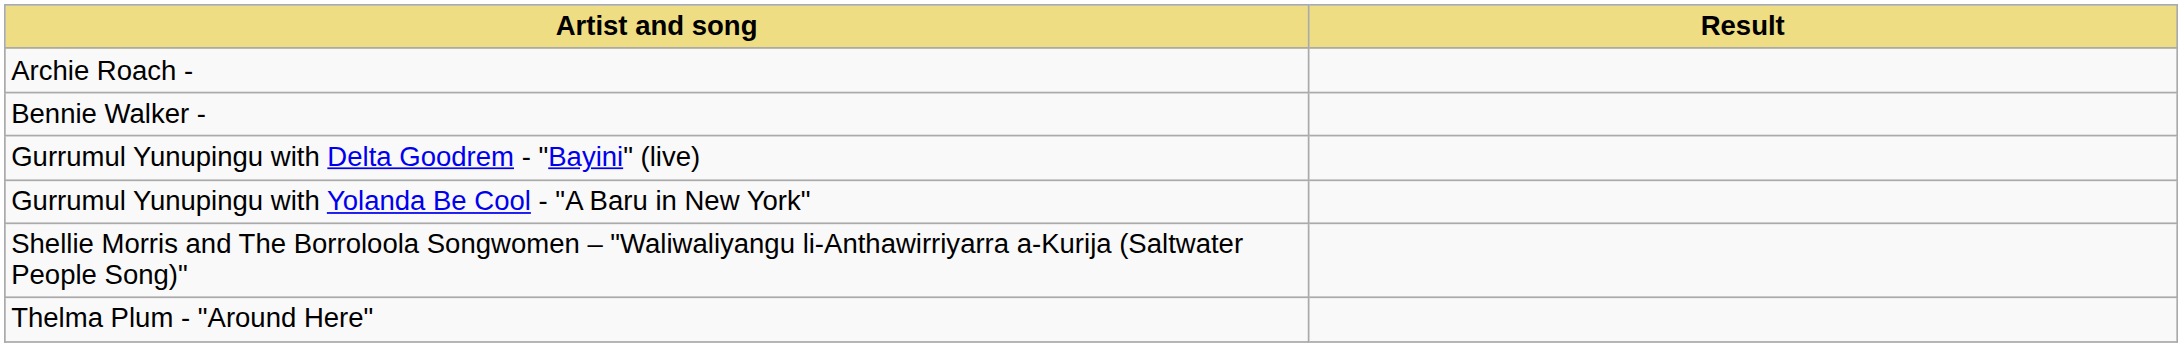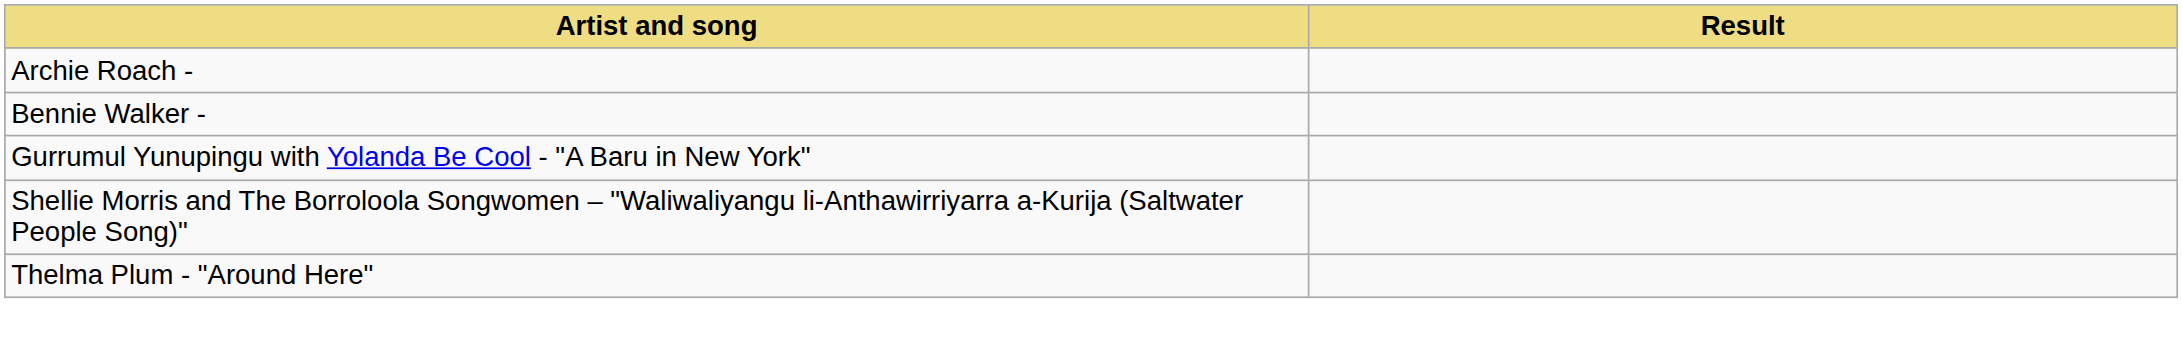 <table class="wikitable" width=100%>
 <tr>
 <th style="width:15%;background:#EEDD82;">Artist and song</th>
 <th style="width:10%;background:#EEDD82;">Result</th>
 </tr>
 <tr>
 <td>Archie Roach -</td>
 <td></td>
 </tr>
 <tr>
 <td>Bennie Walker -</td>
-<td></td>
-</tr>
-<tr>
-<td>Gurrumul Yunupingu with <a href='#'>Delta Goodrem</a> - "<a href='#'>Bayini</a>" (live)</td>
 <td></td>
 </tr>
 <tr>
 <td>Gurrumul Yunupingu with <a href='#'>Yolanda Be Cool</a> - "A Baru in New York"</td>
 <td></td>
 </tr>
 <tr>
 <td>Shellie Morris and The Borroloola Songwomen – "Waliwaliyangu li-Anthawirriyarra a-Kurija (Saltwater People Song)"</td>
 <td></td>
 </tr>
 <tr>
 <td>Thelma Plum - "Around Here"</td>
 <td></td>
 </tr>
 </table>
